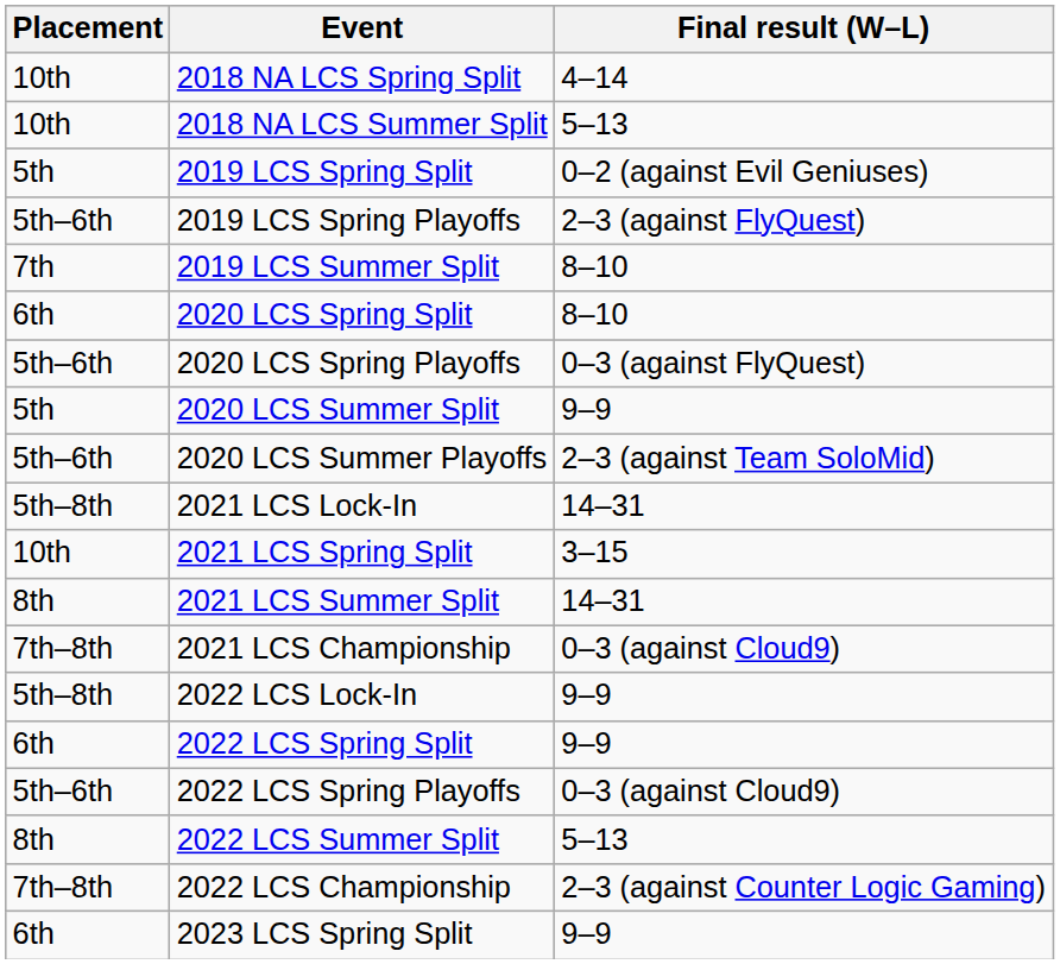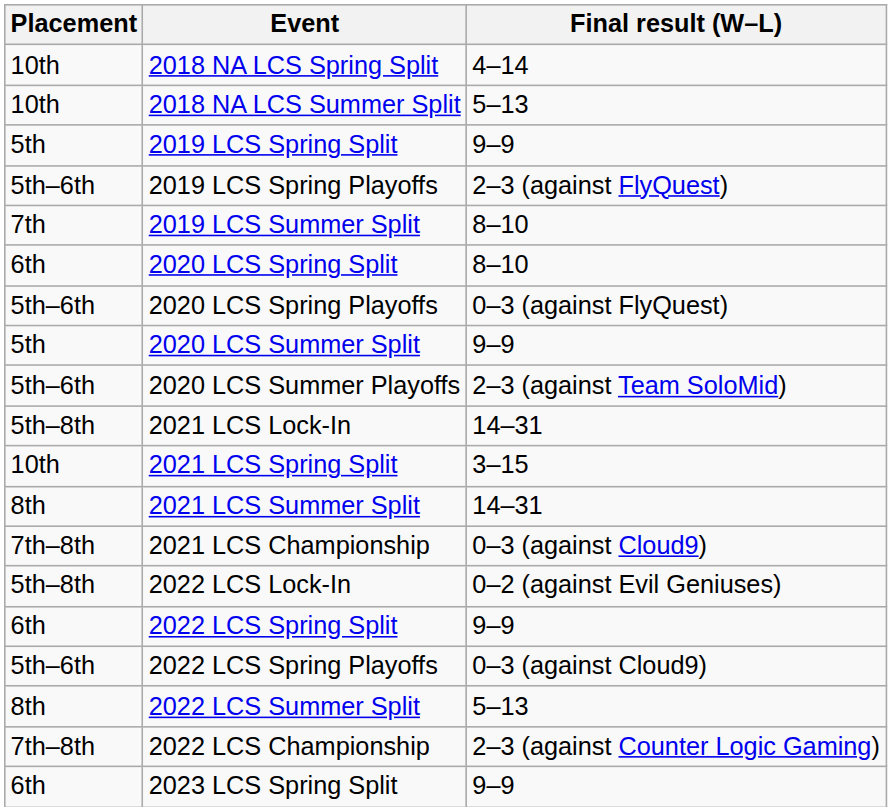 <table class="wikitable sortable mw-collapsible mw-collapsed">
 <tr>
 <th>Placement</th>
 <th>Event</th>
 <th>Final result (W–L)</th>
 </tr>
 <tr>
 <td> 10th</td>
 <td> <a href='#'>2018 NA LCS Spring Split</a></td>
 <td> 4–14</td>
 </tr>
 <tr>
 <td> 10th</td>
 <td> <a href='#'>2018 NA LCS Summer Split</a></td>
 <td> 5–13</td>
 </tr>
 <tr>
 <td> 5th</td>
 <td> <a href='#'>2019 LCS Spring Split</a></td>
-<td> 0–2 (against Evil Geniuses)</td>
+<td> 9–9</td>
 </tr>
 <tr>
 <td> 5th–6th</td>
 <td> 2019 LCS Spring Playoffs</td>
 <td> 2–3 (against <a href='#'>FlyQuest</a>)</td>
 </tr>
 <tr>
 <td> 7th</td>
 <td> <a href='#'>2019 LCS Summer Split</a></td>
 <td> 8–10</td>
 </tr>
 <tr>
 <td> 6th</td>
 <td> <a href='#'>2020 LCS Spring Split</a></td>
 <td> 8–10</td>
 </tr>
 <tr>
 <td> 5th–6th</td>
 <td> 2020 LCS Spring Playoffs</td>
 <td> 0–3 (against FlyQuest)</td>
 </tr>
 <tr>
 <td> 5th</td>
 <td> <a href='#'>2020 LCS Summer Split</a></td>
 <td> 9–9</td>
 </tr>
 <tr>
 <td> 5th–6th</td>
 <td> 2020 LCS Summer Playoffs</td>
 <td> 2–3 (against <a href='#'>Team SoloMid</a>)</td>
 </tr>
 <tr>
 <td> 5th–8th</td>
 <td> 2021 LCS Lock-In</td>
 <td> 14–31</td>
 </tr>
 <tr>
 <td> 10th</td>
 <td> <a href='#'>2021 LCS Spring Split</a></td>
 <td> 3–15</td>
 </tr>
 <tr>
 <td> 8th</td>
 <td> <a href='#'>2021 LCS Summer Split</a></td>
 <td> 14–31</td>
 </tr>
 <tr>
 <td> 7th–8th</td>
 <td> 2021 LCS Championship</td>
 <td> 0–3 (against <a href='#'>Cloud9</a>)</td>
 </tr>
 <tr>
 <td> 5th–8th</td>
 <td> 2022 LCS Lock-In</td>
-<td> 9–9</td>
+<td> 0–2 (against Evil Geniuses)</td>
 </tr>
 <tr>
 <td> 6th</td>
 <td> <a href='#'>2022 LCS Spring Split</a></td>
 <td> 9–9</td>
 </tr>
 <tr>
 <td> 5th–6th</td>
 <td> 2022 LCS Spring Playoffs</td>
 <td> 0–3 (against Cloud9)</td>
 </tr>
 <tr>
 <td> 8th</td>
 <td> <a href='#'>2022 LCS Summer Split</a></td>
 <td> 5–13</td>
 </tr>
 <tr>
 <td> 7th–8th</td>
 <td> 2022 LCS Championship</td>
 <td> 2–3 (against <a href='#'>Counter Logic Gaming</a>)</td>
 </tr>
 <tr>
 <td> 6th</td>
 <td> 2023 LCS Spring Split</td>
 <td> 9–9</td>
 </tr>
 </table>
